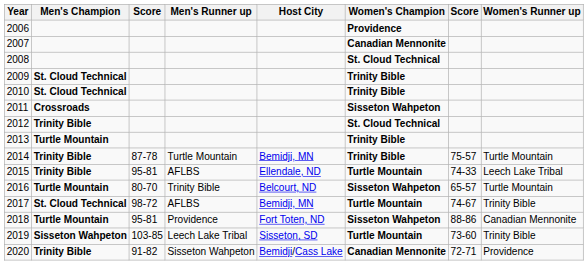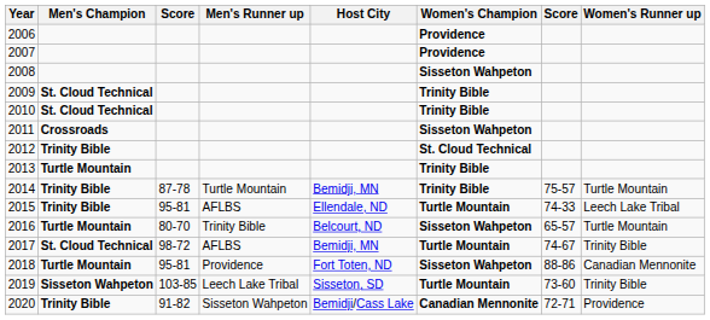 <table class="wikitable">
 <tr>
 <th>Year</th>
 <th>Men's Champion</th>
 <th>Score</th>
 <th>Men's Runner up</th>
 <th>Host City</th>
 <th>Women's Champion</th>
 <th>Score</th>
 <th>Women's Runner up</th>
 </tr>
 <tr>
 <td>2006</td>
 <td></td>
 <td></td>
 <td></td>
 <td></td>
 <td><strong>Providence</strong></td>
 <td></td>
 <td></td>
 </tr>
 <tr>
 <td>2007</td>
 <td></td>
 <td></td>
 <td></td>
 <td></td>
-<td><strong>Canadian Mennonite</strong></td>
+<td><strong>Providence</strong></td>
 <td></td>
 <td></td>
 </tr>
 <tr>
 <td>2008</td>
 <td></td>
 <td></td>
 <td></td>
 <td></td>
-<td><strong>St. Cloud Technical</strong></td>
+<td><strong>Sisseton Wahpeton</strong></td>
 <td></td>
 <td></td>
 </tr>
 <tr>
 <td>2009</td>
 <td><strong>St. Cloud Technical</strong></td>
 <td></td>
 <td></td>
 <td></td>
 <td><strong>Trinity Bible</strong></td>
 <td></td>
 <td></td>
 </tr>
 <tr>
 <td>2010</td>
 <td><strong>St. Cloud Technical</strong></td>
 <td></td>
 <td></td>
 <td></td>
 <td><strong>Trinity Bible</strong></td>
 <td></td>
 <td></td>
 </tr>
 <tr>
 <td>2011</td>
 <td><strong>Crossroads</strong></td>
 <td></td>
 <td></td>
 <td></td>
 <td><strong>Sisseton Wahpeton</strong></td>
 <td></td>
 <td></td>
 </tr>
 <tr>
 <td>2012</td>
 <td><strong>Trinity Bible</strong></td>
 <td></td>
 <td></td>
 <td></td>
 <td><strong>St. Cloud Technical</strong></td>
 <td></td>
 <td></td>
 </tr>
 <tr>
 <td>2013</td>
 <td><strong>Turtle Mountain</strong></td>
 <td></td>
 <td></td>
 <td></td>
 <td><strong>Trinity Bible</strong></td>
 <td></td>
 <td></td>
 </tr>
 <tr>
 <td>2014</td>
 <td><strong>Trinity Bible</strong></td>
 <td>87-78</td>
 <td>Turtle Mountain</td>
 <td><a href='#'>Bemidji, MN</a></td>
 <td><strong>Trinity Bible</strong></td>
 <td>75-57</td>
 <td>Turtle Mountain</td>
 </tr>
 <tr>
 <td>2015</td>
 <td><strong>Trinity Bible</strong></td>
 <td>95-81</td>
 <td>AFLBS</td>
 <td><a href='#'>Ellendale, ND</a></td>
 <td><strong>Turtle Mountain</strong></td>
 <td>74-33</td>
 <td>Leech Lake Tribal</td>
 </tr>
 <tr>
 <td>2016</td>
 <td><strong>Turtle Mountain</strong></td>
 <td>80-70</td>
 <td>Trinity Bible</td>
 <td><a href='#'>Belcourt, ND</a></td>
 <td><strong>Sisseton Wahpeton</strong></td>
 <td>65-57</td>
 <td>Turtle Mountain</td>
 </tr>
 <tr>
 <td>2017</td>
 <td><strong>St. Cloud Technical</strong></td>
 <td>98-72</td>
 <td>AFLBS</td>
 <td><a href='#'>Bemidji, MN</a></td>
 <td><strong>Turtle Mountain</strong></td>
 <td>74-67</td>
 <td>Trinity Bible</td>
 </tr>
 <tr>
 <td>2018</td>
 <td><strong>Turtle Mountain</strong></td>
 <td>95-81</td>
 <td>Providence</td>
 <td><a href='#'>Fort Toten, ND</a></td>
 <td><strong>Sisseton Wahpeton</strong></td>
 <td>88-86</td>
 <td>Canadian Mennonite</td>
 </tr>
 <tr>
 <td>2019</td>
 <td><strong>Sisseton Wahpeton</strong></td>
 <td>103-85</td>
 <td>Leech Lake Tribal</td>
 <td><a href='#'>Sisseton, SD</a></td>
 <td><strong>Turtle Mountain</strong></td>
 <td>73-60</td>
 <td>Trinity Bible</td>
 </tr>
 <tr>
 <td>2020</td>
 <td><strong>Trinity Bible</strong></td>
 <td>91-82</td>
 <td>Sisseton Wahpeton</td>
 <td><a href='#'>Bemidji</a>/<a href='#'>Cass Lake</a></td>
 <td><strong>Canadian Mennonite</strong></td>
 <td>72-71</td>
 <td>Providence</td>
 </tr>
 </table>
